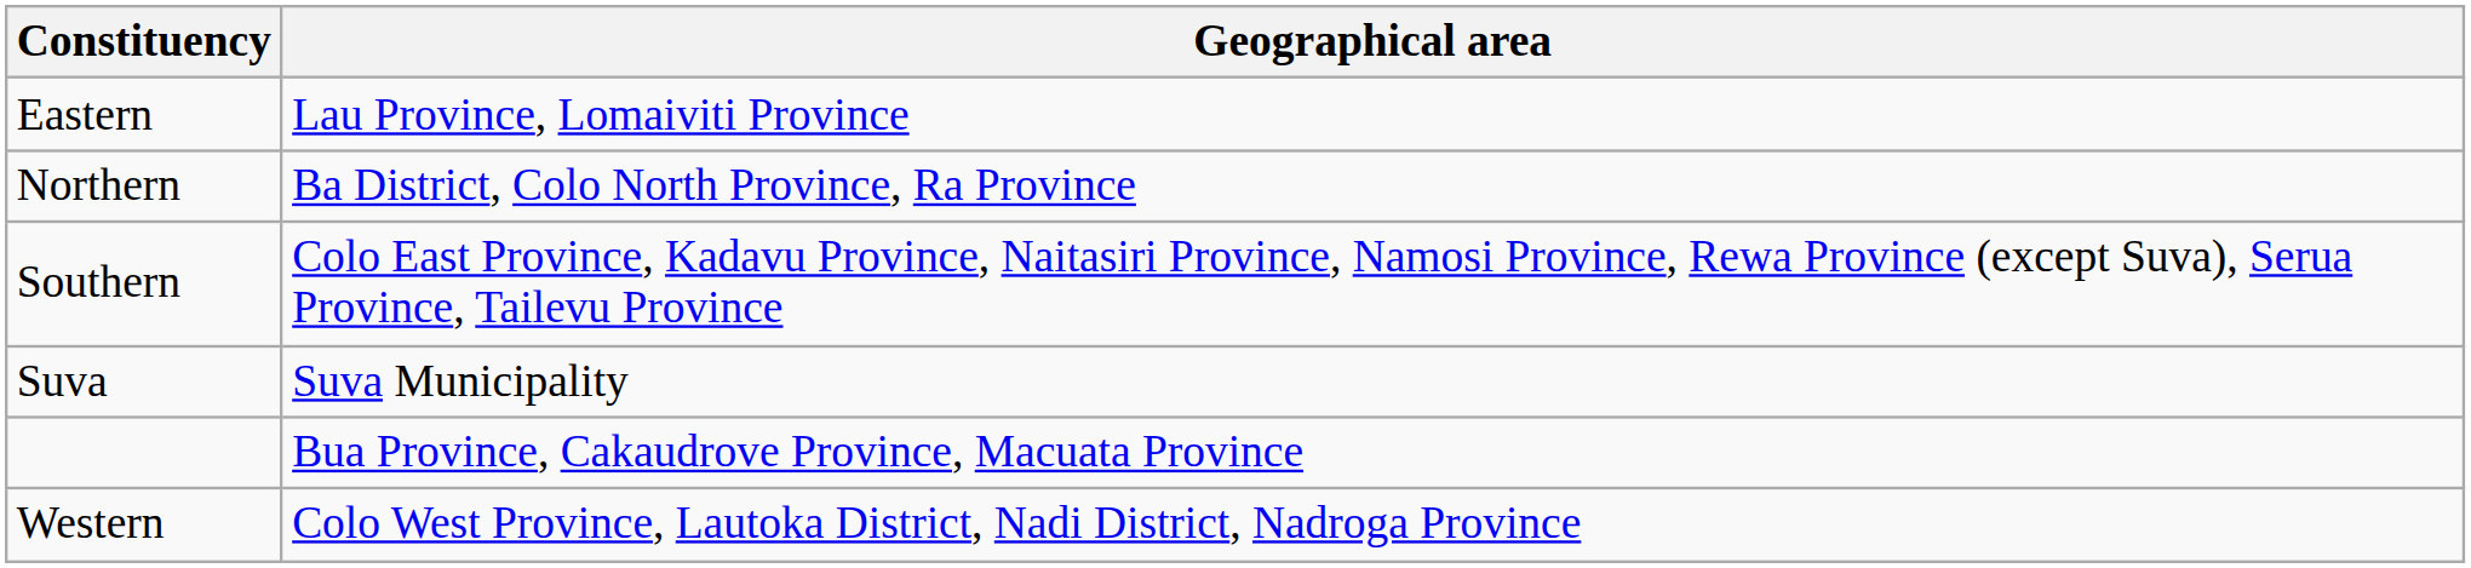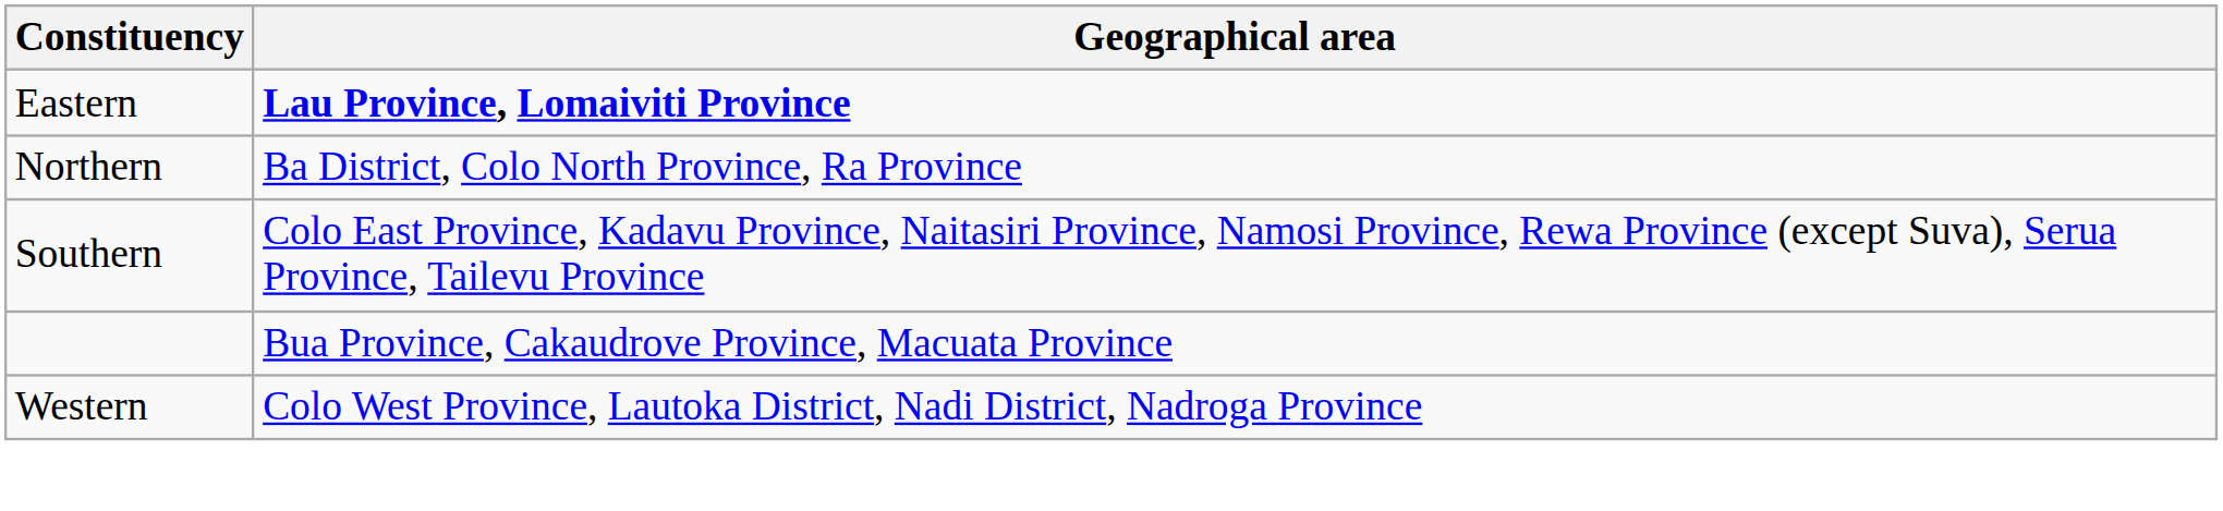 <table class=wikitable>
 <tr>
 <th>Constituency</th>
 <th>Geographical area</th>
 </tr>
 <tr>
 <td>Eastern</td>
-<td><a href='#'>Lau Province</a>, <a href='#'>Lomaiviti Province</a></td>
+<td><strong><a href='#'>Lau Province</a>, <a href='#'>Lomaiviti Province</a></strong></td>
 </tr>
 <tr>
 <td>Northern</td>
 <td><a href='#'>Ba District</a>, <a href='#'>Colo North Province</a>, <a href='#'>Ra Province</a></td>
 </tr>
 <tr>
 <td>Southern</td>
 <td><a href='#'>Colo East Province</a>, <a href='#'>Kadavu Province</a>, <a href='#'>Naitasiri Province</a>, <a href='#'>Namosi Province</a>, <a href='#'>Rewa Province</a> (except Suva), <a href='#'>Serua Province</a>, <a href='#'>Tailevu Province</a></td>
 </tr>
 <tr>
-<td>Suva</td>
-<td><a href='#'>Suva</a> Municipality</td>
-</tr>
-<tr>
 <td></td>
 <td><a href='#'>Bua Province</a>, <a href='#'>Cakaudrove Province</a>, <a href='#'>Macuata Province</a></td>
 </tr>
 <tr>
 <td>Western</td>
 <td><a href='#'>Colo West Province</a>, <a href='#'>Lautoka District</a>, <a href='#'>Nadi District</a>, <a href='#'>Nadroga Province</a></td>
 </tr>
 </table>
